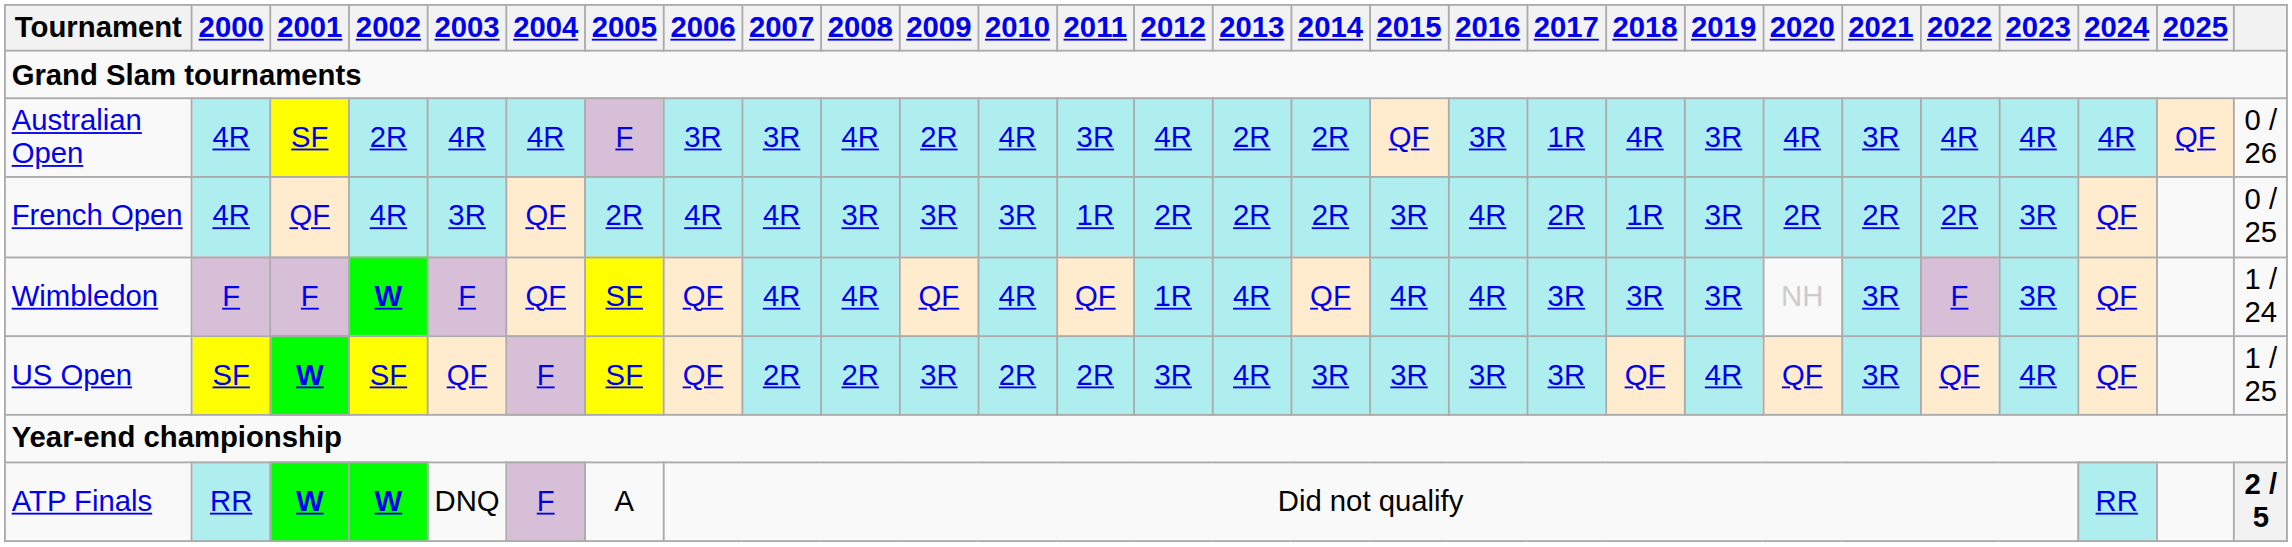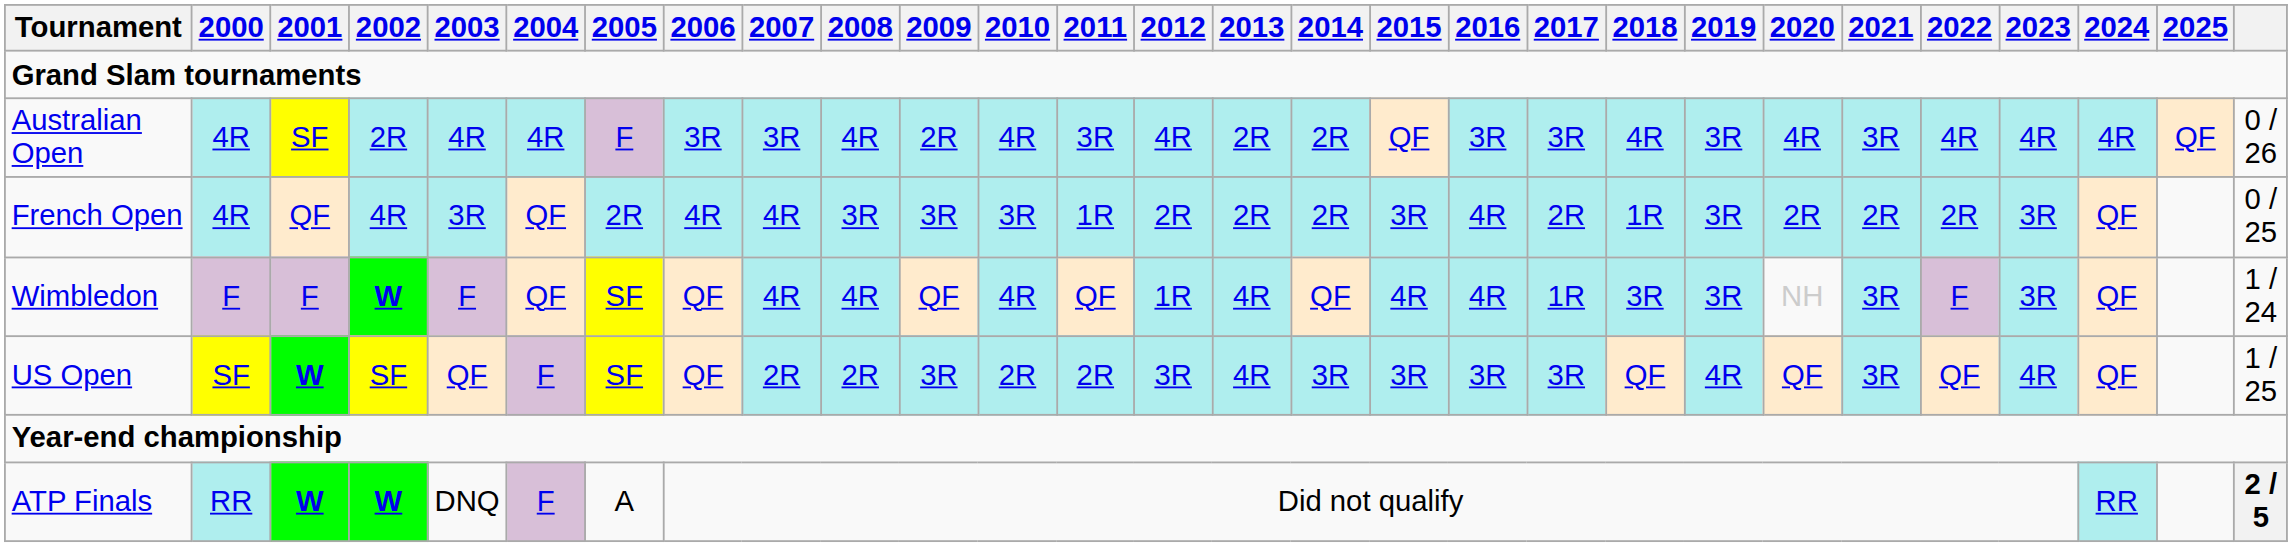 <table class="wikitable" style="text-align:center">
 <tr>
 <th>Tournament</th>
 <th><a href='#'>2000</a></th>
 <th><a href='#'>2001</a></th>
 <th><a href='#'>2002</a></th>
 <th><a href='#'>2003</a></th>
 <th><a href='#'>2004</a></th>
 <th><a href='#'>2005</a></th>
 <th><a href='#'>2006</a></th>
 <th><a href='#'>2007</a></th>
 <th><a href='#'>2008</a></th>
 <th><a href='#'>2009</a></th>
 <th><a href='#'>2010</a></th>
 <th><a href='#'>2011</a></th>
 <th><a href='#'>2012</a></th>
 <th><a href='#'>2013</a></th>
 <th><a href='#'>2014</a></th>
 <th><a href='#'>2015</a></th>
 <th><a href='#'>2016</a></th>
 <th><a href='#'>2017</a></th>
 <th><a href='#'>2018</a></th>
 <th><a href='#'>2019</a></th>
 <th><a href='#'>2020</a></th>
 <th><a href='#'>2021</a></th>
 <th><a href='#'>2022</a></th>
 <th><a href='#'>2023</a></th>
 <th><a href='#'>2024</a></th>
 <th><a href='#'>2025</a></th>
 <th></th>
 </tr>
 <tr>
 <td colspan="29" style="text-align:left;"><strong>Grand Slam tournaments</strong></td>
 </tr>
 <tr>
 <td align="left"><a href='#'>Australian Open</a></td>
 <td bgcolor="afeeee"><a href='#'>4R</a></td>
 <td style="background:yellow;"><a href='#'>SF</a></td>
 <td bgcolor="afeeee"><a href='#'>2R</a></td>
 <td bgcolor="afeeee"><a href='#'>4R</a></td>
 <td bgcolor="afeeee"><a href='#'>4R</a></td>
 <td style="background:thistle;"><a href='#'>F</a></td>
 <td bgcolor="afeeee"><a href='#'>3R</a></td>
 <td bgcolor="afeeee"><a href='#'>3R</a></td>
 <td bgcolor="afeeee"><a href='#'>4R</a></td>
 <td bgcolor="afeeee"><a href='#'>2R</a></td>
 <td bgcolor="afeeee"><a href='#'>4R</a></td>
 <td bgcolor="afeeee"><a href='#'>3R</a></td>
 <td bgcolor="afeeee"><a href='#'>4R</a></td>
 <td bgcolor="afeeee"><a href='#'>2R</a></td>
 <td bgcolor="afeeee"><a href='#'>2R</a></td>
 <td bgcolor="ffebcd"><a href='#'>QF</a></td>
 <td bgcolor="afeeee"><a href='#'>3R</a></td>
-<td bgcolor="afeeee"><a href='#'>1R</a></td>
+<td bgcolor="afeeee"><a href='#'>3R</a></td>
 <td bgcolor="afeeee"><a href='#'>4R</a></td>
 <td bgcolor="afeeee"><a href='#'>3R</a></td>
 <td bgcolor="afeeee"><a href='#'>4R</a></td>
 <td bgcolor="afeeee"><a href='#'>3R</a></td>
 <td bgcolor="afeeee"><a href='#'>4R</a></td>
 <td bgcolor="afeeee"><a href='#'>4R</a></td>
 <td bgcolor="afeeee"><a href='#'>4R</a></td>
 <td bgcolor="ffebcd"><a href='#'>QF</a></td>
 <td>0 / 26</td>
 </tr>
 <tr>
 <td align="left"><a href='#'>French Open</a></td>
 <td bgcolor="afeeee"><a href='#'>4R</a></td>
 <td bgcolor="ffebcd"><a href='#'>QF</a></td>
 <td bgcolor="afeeee"><a href='#'>4R</a></td>
 <td bgcolor="afeeee"><a href='#'>3R</a></td>
 <td bgcolor="ffebcd"><a href='#'>QF</a></td>
 <td bgcolor="afeeee"><a href='#'>2R</a></td>
 <td bgcolor="afeeee"><a href='#'>4R</a></td>
 <td bgcolor="afeeee"><a href='#'>4R</a></td>
 <td bgcolor="afeeee"><a href='#'>3R</a></td>
 <td bgcolor="afeeee"><a href='#'>3R</a></td>
 <td bgcolor="afeeee"><a href='#'>3R</a></td>
 <td bgcolor="afeeee"><a href='#'>1R</a></td>
 <td bgcolor="afeeee"><a href='#'>2R</a></td>
 <td bgcolor="afeeee"><a href='#'>2R</a></td>
 <td bgcolor="afeeee"><a href='#'>2R</a></td>
 <td bgcolor="afeeee"><a href='#'>3R</a></td>
 <td bgcolor="afeeee"><a href='#'>4R</a></td>
 <td bgcolor="afeeee"><a href='#'>2R</a></td>
 <td bgcolor="afeeee"><a href='#'>1R</a></td>
 <td bgcolor="afeeee"><a href='#'>3R</a></td>
 <td bgcolor="afeeee"><a href='#'>2R</a></td>
 <td bgcolor="afeeee"><a href='#'>2R</a></td>
 <td bgcolor="afeeee"><a href='#'>2R</a></td>
 <td bgcolor="afeeee"><a href='#'>3R</a></td>
 <td bgcolor="ffebcd"><a href='#'>QF</a></td>
 <td></td>
 <td>0 / 25</td>
 </tr>
 <tr>
 <td align="left"><a href='#'>Wimbledon</a></td>
 <td style="background:thistle;"><a href='#'>F</a></td>
 <td style="background:thistle;"><a href='#'>F</a></td>
 <td bgcolor="lime"><a href='#'><strong>W</strong></a></td>
 <td style="background:thistle;"><a href='#'>F</a></td>
 <td bgcolor="ffebcd"><a href='#'>QF</a></td>
 <td style="background:yellow;"><a href='#'>SF</a></td>
 <td bgcolor="ffebcd"><a href='#'>QF</a></td>
 <td bgcolor="afeeee"><a href='#'>4R</a></td>
 <td bgcolor="afeeee"><a href='#'>4R</a></td>
 <td bgcolor="ffebcd"><a href='#'>QF</a></td>
 <td bgcolor="afeeee"><a href='#'>4R</a></td>
 <td bgcolor="ffebcd"><a href='#'>QF</a></td>
 <td bgcolor="afeeee"><a href='#'>1R</a></td>
 <td bgcolor="afeeee"><a href='#'>4R</a></td>
 <td bgcolor="ffebcd"><a href='#'>QF</a></td>
 <td bgcolor="afeeee"><a href='#'>4R</a></td>
 <td bgcolor="afeeee"><a href='#'>4R</a></td>
-<td bgcolor="afeeee"><a href='#'>3R</a></td>
+<td bgcolor="afeeee"><a href='#'>1R</a></td>
 <td bgcolor="afeeee"><a href='#'>3R</a></td>
 <td bgcolor="afeeee"><a href='#'>3R</a></td>
 <td colspan="1" style="color:#ccc">NH</td>
 <td bgcolor="afeeee"><a href='#'>3R</a></td>
 <td style="background:thistle;"><a href='#'>F</a></td>
 <td bgcolor="afeeee"><a href='#'>3R</a></td>
 <td bgcolor="ffebcd"><a href='#'>QF</a></td>
 <td></td>
 <td>1 / 24</td>
 </tr>
 <tr>
 <td align="left"><a href='#'>US Open</a></td>
 <td style="background:yellow;"><a href='#'>SF</a></td>
 <td bgcolor="lime"><a href='#'><strong>W</strong></a></td>
 <td style="background:yellow;"><a href='#'>SF</a></td>
 <td bgcolor="ffebcd"><a href='#'>QF</a></td>
 <td style="background:thistle;"><a href='#'>F</a></td>
 <td style="background:yellow;"><a href='#'>SF</a></td>
 <td bgcolor="ffebcd"><a href='#'>QF</a></td>
 <td bgcolor="afeeee"><a href='#'>2R</a></td>
 <td bgcolor="afeeee"><a href='#'>2R</a></td>
 <td bgcolor="afeeee"><a href='#'>3R</a></td>
 <td bgcolor="afeeee"><a href='#'>2R</a></td>
 <td bgcolor="afeeee"><a href='#'>2R</a></td>
 <td bgcolor="afeeee"><a href='#'>3R</a></td>
 <td bgcolor="afeeee"><a href='#'>4R</a></td>
 <td bgcolor="afeeee"><a href='#'>3R</a></td>
 <td bgcolor="afeeee"><a href='#'>3R</a></td>
 <td bgcolor="afeeee"><a href='#'>3R</a></td>
 <td bgcolor="afeeee"><a href='#'>3R</a></td>
 <td bgcolor="ffebcd"><a href='#'>QF</a></td>
 <td bgcolor="afeeee"><a href='#'>4R</a></td>
 <td bgcolor="ffebcd"><a href='#'>QF</a></td>
 <td bgcolor="afeeee"><a href='#'>3R</a></td>
 <td bgcolor="ffebcd"><a href='#'>QF</a></td>
 <td bgcolor="afeeee"><a href='#'>4R</a></td>
 <td bgcolor="ffebcd"><a href='#'>QF</a></td>
 <td></td>
 <td>1 / 25</td>
 </tr>
 <tr>
 <td colspan="28" style="text-align:left;"><strong>Year-end championship</strong></td>
 </tr>
 <tr>
 <td align="left"><a href='#'>ATP Finals</a></td>
 <td bgcolor="afeeee"><a href='#'>RR</a></td>
 <td bgcolor="lime"><a href='#'><strong>W</strong></a></td>
 <td bgcolor="lime"><a href='#'><strong>W</strong></a></td>
 <td>DNQ</td>
 <td style="background:thistle;"><a href='#'>F</a></td>
 <td>A</td>
 <td colspan="18">Did not qualify</td>
 <td bgcolor="afeeee"><a href='#'>RR</a></td>
 <td></td>
 <th>2 / 5</th>
 </tr>
 </table>
